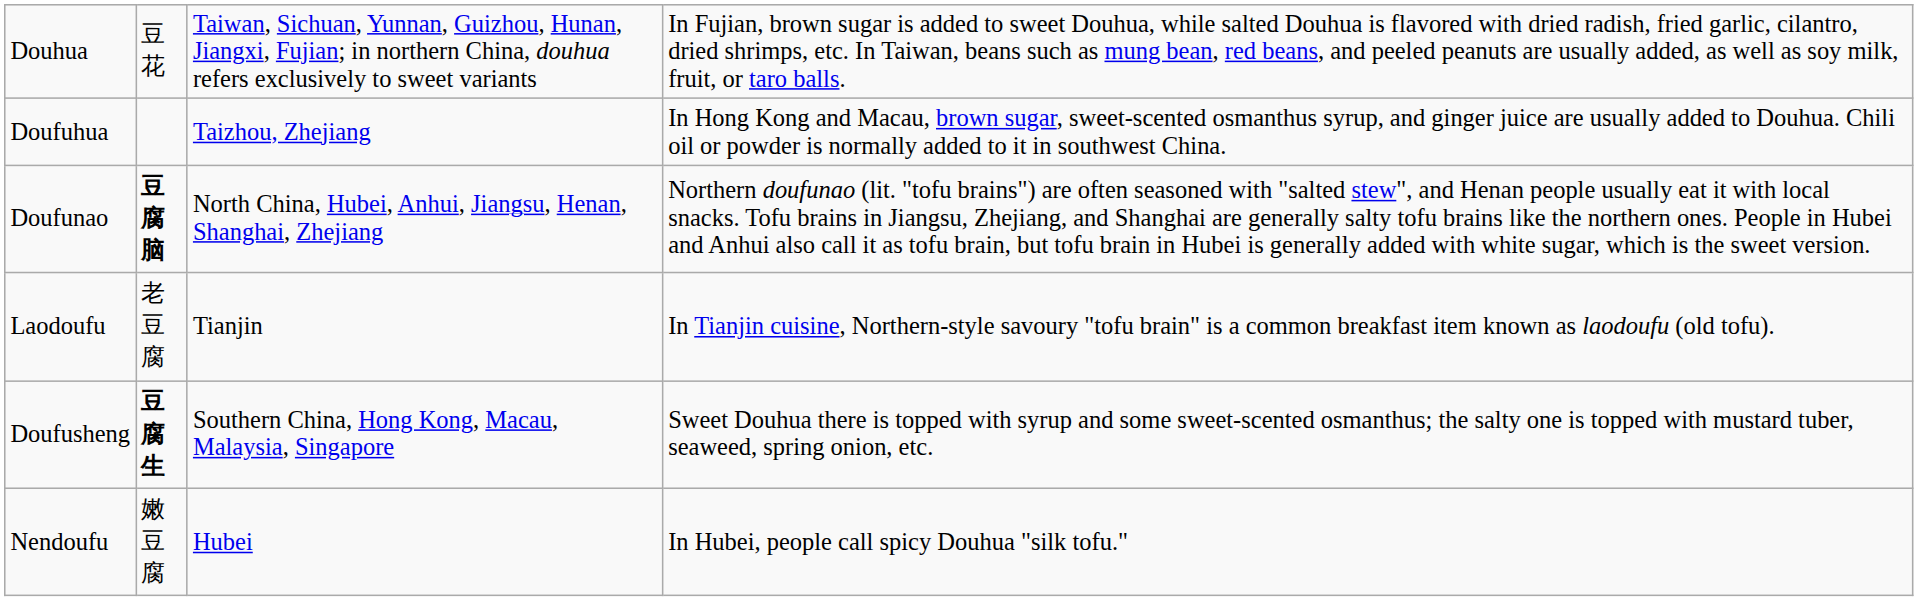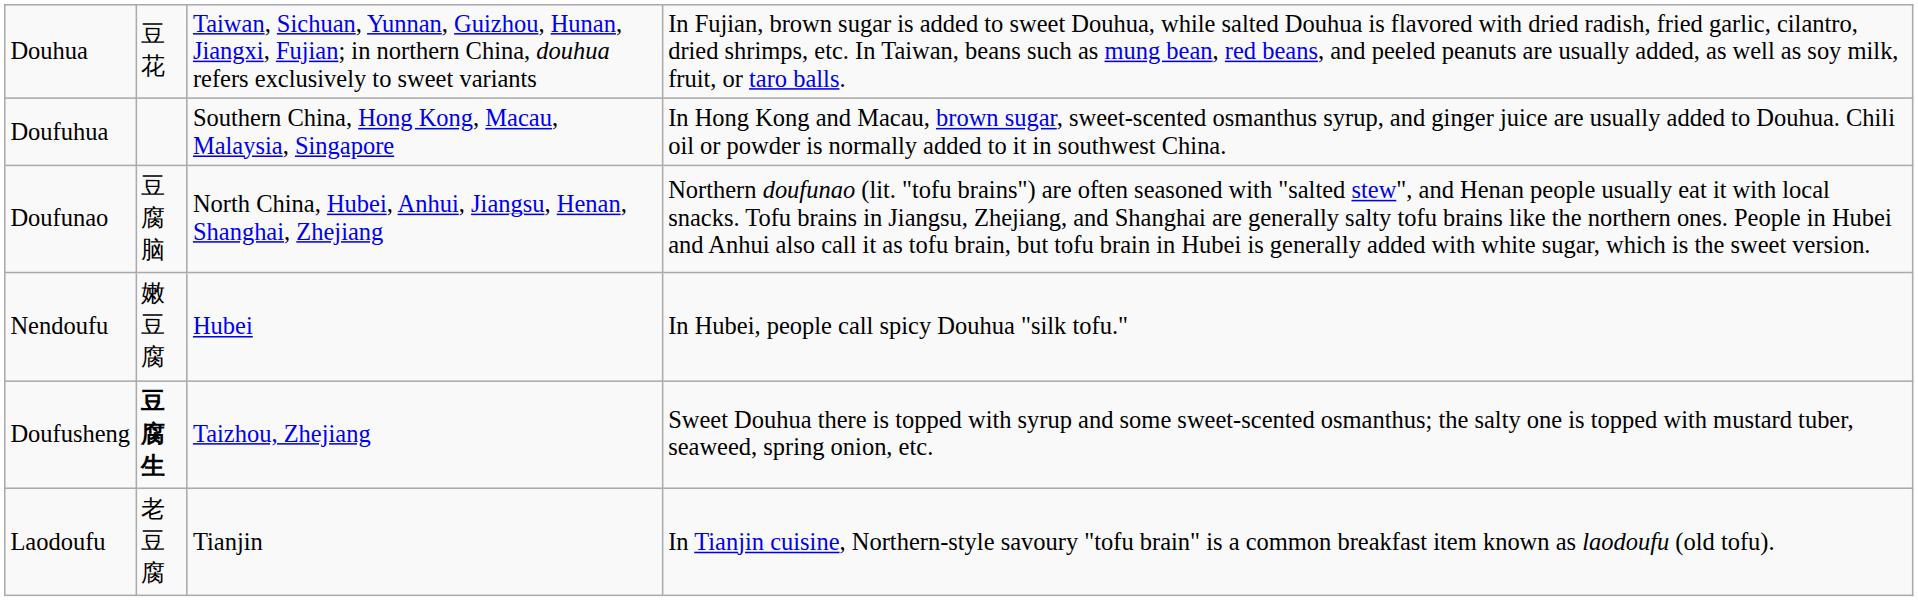 <table class="wikitable">
 <tr>
 <td>Douhua</td>
 <td>豆花</td>
 <td><a href='#'>Taiwan</a>, <a href='#'>Sichuan</a>, <a href='#'>Yunnan</a>, <a href='#'>Guizhou</a>, <a href='#'>Hunan</a>, <a href='#'>Jiangxi</a>, <a href='#'>Fujian</a>; in northern China, <em>douhua</em> refers exclusively to sweet variants</td>
 <td>In Fujian, brown sugar is added to sweet Douhua, while salted Douhua is flavored with dried radish, fried garlic, cilantro, dried shrimps, etc. In Taiwan, beans such as <a href='#'>mung bean</a>, <a href='#'>red beans</a>, and peeled peanuts are usually added, as well as soy milk, fruit, or <a href='#'>taro balls</a>.</td>
 </tr>
 <tr>
 <td>Doufuhua</td>
 <td></td>
-<td><a href='#'>Taizhou, Zhejiang</a></td>
+<td>Southern China, <a href='#'>Hong Kong</a>, <a href='#'>Macau</a>, <a href='#'>Malaysia</a>, <a href='#'>Singapore</a></td>
 <td>In Hong Kong and Macau, <a href='#'>brown sugar</a>, sweet-scented osmanthus syrup, and ginger juice are usually added to Douhua. Chili oil or powder is normally added to it in southwest China.</td>
 </tr>
 <tr>
 <td>Doufunao</td>
-<td><strong>豆腐脑</strong></td>
+<td>豆腐脑</td>
 <td>North China, <a href='#'>Hubei</a>, <a href='#'>Anhui</a>, <a href='#'>Jiangsu</a>, <a href='#'>Henan</a>, <a href='#'>Shanghai</a>, <a href='#'>Zhejiang</a></td>
 <td>Northern <em>doufunao</em> (lit. "tofu brains") are often seasoned with "salted <a href='#'>stew</a>", and Henan people usually eat it with local snacks. Tofu brains in Jiangsu, Zhejiang, and Shanghai are generally salty tofu brains like the northern ones. People in Hubei and Anhui also call it as tofu brain, but tofu brain in Hubei is generally added with white sugar, which is the sweet version.</td>
+</tr>
+<tr>
+<td>Nendoufu</td>
+<td>嫩豆腐</td>
+<td><a href='#'>Hubei</a></td>
+<td>In Hubei, people call spicy Douhua "silk tofu."</td>
+</tr>
+<tr>
+<td>Doufusheng</td>
+<td><strong>豆腐生</strong></td>
+<td><a href='#'>Taizhou, Zhejiang</a></td>
+<td>Sweet Douhua there is topped with syrup and some sweet-scented osmanthus; the salty one is topped with mustard tuber, seaweed, spring onion, etc.</td>
 </tr>
 <tr>
 <td>Laodoufu</td>
 <td>老豆腐</td>
 <td>Tianjin</td>
 <td>In <a href='#'>Tianjin cuisine</a>, Northern-style savoury "tofu brain" is a common breakfast item known as <em>laodoufu</em> (old tofu).</td>
 </tr>
-<tr>
-<td>Doufusheng</td>
-<td><strong>豆腐生</strong></td>
-<td>Southern China, <a href='#'>Hong Kong</a>, <a href='#'>Macau</a>, <a href='#'>Malaysia</a>, <a href='#'>Singapore</a></td>
-<td>Sweet Douhua there is topped with syrup and some sweet-scented osmanthus; the salty one is topped with mustard tuber, seaweed, spring onion, etc.</td>
-</tr>
-<tr>
-<td>Nendoufu</td>
-<td>嫩豆腐</td>
-<td><a href='#'>Hubei</a></td>
-<td>In Hubei, people call spicy Douhua "silk tofu."</td>
-</tr>
 </table>
